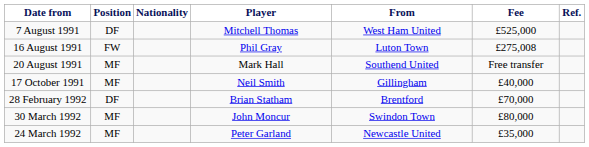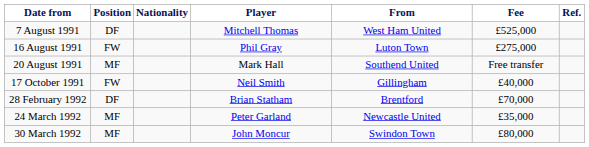 <table class="wikitable" style="text-align:center">
 <tr>
 <th style="background:#FFFFFF; color:#081159; width:120px;">Date from</th>
 <th style="background:#FFFFFF; color:#081159; width:50px;">Position</th>
 <th style="background:#FFFFFF; color:#081159; width:50px;">Nationality</th>
 <th style="background:#FFFFFF; color:#081159; width:200px;">Player</th>
 <th style="background:#FFFFFF; color:#081159; width:200px;">From</th>
 <th style="background:#FFFFFF; color:#081159; width:120px;">Fee</th>
 <th style="background:#FFFFFF; color:#081159; width:30px;">Ref.</th>
 </tr>
 <tr>
 <td>7 August 1991</td>
 <td>DF</td>
 <td></td>
 <td><a href='#'>Mitchell Thomas</a></td>
 <td> <a href='#'>West Ham United</a></td>
 <td>£525,000</td>
 <td></td>
 </tr>
 <tr>
 <td>16 August 1991</td>
 <td>FW</td>
 <td></td>
 <td><a href='#'>Phil Gray</a></td>
 <td> <a href='#'>Luton Town</a></td>
-<td>£275,008</td>
+<td>£275,000</td>
 <td></td>
 </tr>
 <tr>
 <td>20 August 1991</td>
 <td>MF</td>
 <td></td>
 <td>Mark Hall</td>
 <td> <a href='#'>Southend United</a></td>
 <td>Free transfer</td>
 <td></td>
 </tr>
 <tr>
 <td>17 October 1991</td>
-<td>MF</td>
+<td>FW</td>
 <td></td>
 <td><a href='#'>Neil Smith</a></td>
 <td> <a href='#'>Gillingham</a></td>
 <td>£40,000</td>
 <td></td>
 </tr>
 <tr>
 <td>28 February 1992</td>
 <td>DF</td>
 <td></td>
 <td><a href='#'>Brian Statham</a></td>
 <td> <a href='#'>Brentford</a></td>
 <td>£70,000</td>
 <td></td>
 </tr>
 <tr>
+<td>24 March 1992</td>
+<td>MF</td>
+<td></td>
+<td><a href='#'>Peter Garland</a></td>
+<td> <a href='#'>Newcastle United</a></td>
+<td>£35,000</td>
+<td></td>
+</tr>
+<tr>
 <td>30 March 1992</td>
 <td>MF</td>
 <td></td>
 <td><a href='#'>John Moncur</a></td>
 <td> <a href='#'>Swindon Town</a></td>
 <td>£80,000</td>
 <td></td>
 </tr>
-<tr>
-<td>24 March 1992</td>
-<td>MF</td>
-<td></td>
-<td><a href='#'>Peter Garland</a></td>
-<td> <a href='#'>Newcastle United</a></td>
-<td>£35,000</td>
-<td></td>
-</tr>
 </table>
